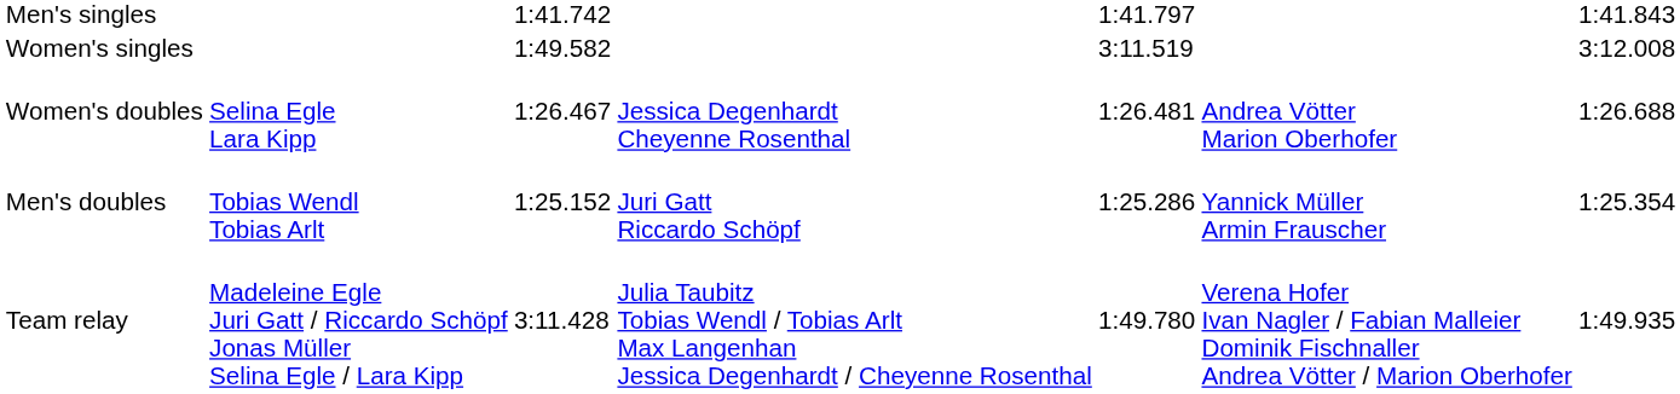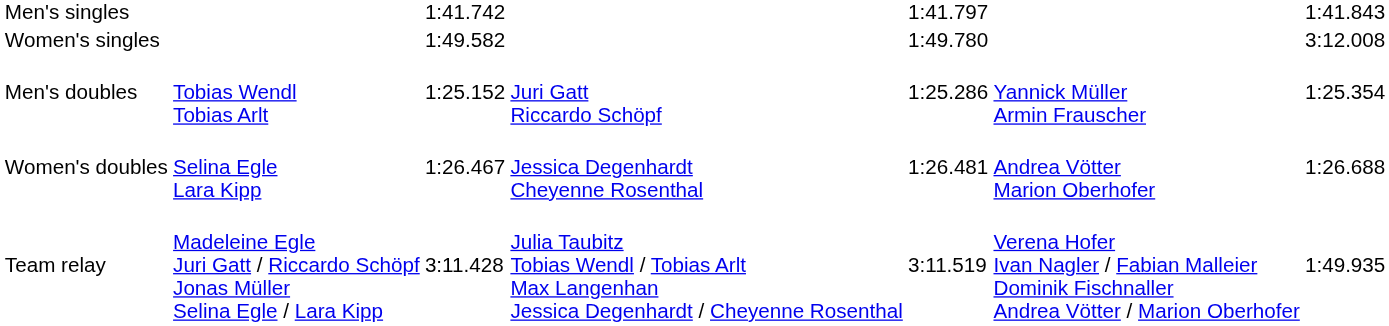 <table>
 <tr>
 <td>Men's singles</td>
 <td></td>
 <td>1:41.742</td>
 <td></td>
 <td>1:41.797</td>
 <td></td>
 <td>1:41.843</td>
 </tr>
 <tr>
 <td>Women's singles</td>
 <td></td>
 <td>1:49.582</td>
 <td></td>
-<td>3:11.519</td>
+<td>1:49.780</td>
 <td></td>
 <td>3:12.008</td>
+</tr>
+<tr>
+<td>Men's doubles</td>
+<td><br><a href='#'>Tobias Wendl</a><br><a href='#'>Tobias Arlt</a></td>
+<td>1:25.152</td>
+<td><br><a href='#'>Juri Gatt</a><br><a href='#'>Riccardo Schöpf</a></td>
+<td>1:25.286</td>
+<td><br><a href='#'>Yannick Müller</a><br><a href='#'>Armin Frauscher</a></td>
+<td>1:25.354</td>
 </tr>
 <tr>
 <td>Women's doubles</td>
 <td><br><a href='#'>Selina Egle</a><br><a href='#'>Lara Kipp</a></td>
 <td>1:26.467</td>
 <td><br><a href='#'>Jessica Degenhardt</a><br><a href='#'>Cheyenne Rosenthal</a></td>
 <td>1:26.481</td>
 <td><br><a href='#'>Andrea Vötter</a><br><a href='#'>Marion Oberhofer</a></td>
 <td>1:26.688</td>
 </tr>
 <tr>
-<td>Men's doubles</td>
-<td><br><a href='#'>Tobias Wendl</a><br><a href='#'>Tobias Arlt</a></td>
-<td>1:25.152</td>
-<td><br><a href='#'>Juri Gatt</a><br><a href='#'>Riccardo Schöpf</a></td>
-<td>1:25.286</td>
-<td><br><a href='#'>Yannick Müller</a><br><a href='#'>Armin Frauscher</a></td>
-<td>1:25.354</td>
-</tr>
-<tr>
 <td>Team relay</td>
 <td><br><a href='#'>Madeleine Egle</a><br><a href='#'>Juri Gatt</a> / <a href='#'>Riccardo Schöpf</a><br><a href='#'>Jonas Müller</a><br><a href='#'>Selina Egle</a> / <a href='#'>Lara Kipp</a></td>
 <td>3:11.428</td>
 <td><br><a href='#'>Julia Taubitz</a><br><a href='#'>Tobias Wendl</a> / <a href='#'>Tobias Arlt</a><br><a href='#'>Max Langenhan</a><br><a href='#'>Jessica Degenhardt</a> / <a href='#'>Cheyenne Rosenthal</a></td>
-<td>1:49.780</td>
+<td>3:11.519</td>
 <td><br><a href='#'>Verena Hofer</a><br><a href='#'>Ivan Nagler</a> / <a href='#'>Fabian Malleier</a><br><a href='#'>Dominik Fischnaller</a><br><a href='#'>Andrea Vötter</a> / <a href='#'>Marion Oberhofer</a></td>
 <td>1:49.935</td>
 </tr>
 </table>
